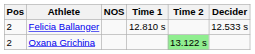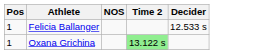 <table class="wikitable" style="font-size:95%;">
 <tr>
 <th>Pos</th>
 <th>Athlete</th>
 <th>NOS</th>
-<th>Time 1</th>
 <th>Time 2</th>
 <th>Decider</th>
 </tr>
 <tr>
-<td>2</td>
+<td>1</td>
 <td><a href='#'>Felicia Ballanger</a></td>
 <td></td>
-<td>12.810 s</td>
 <td></td>
 <td>12.533 s</td>
 </tr>
 <tr>
-<td>2</td>
+<td>1</td>
 <td><a href='#'>Oxana Grichina</a></td>
-<td></td>
 <td></td>
 <td style="background: lightgreen;">13.122 s</td>
 <td></td>
 </tr>
 </table>
